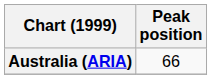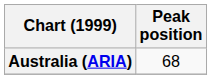 <table class="wikitable sortable plainrowheaders" style="text-align:center">
 <tr>
 <th scope="col">Chart (1999)</th>
 <th scope="col">Peak<br>position</th>
 </tr>
 <tr>
 <th scope="row">Australia (<a href='#'>ARIA</a>)</th>
-<td>66</td>
+<td>68</td>
 </tr>
 <tr>
 </tr>
 <tr>
 </tr>
 <tr>
 </tr>
 <tr>
 </tr>
 <tr>
 </tr>
 <tr>
 </tr>
 <tr>
 </tr>
 <tr>
 </tr>
 <tr>
 </tr>
 </table>
